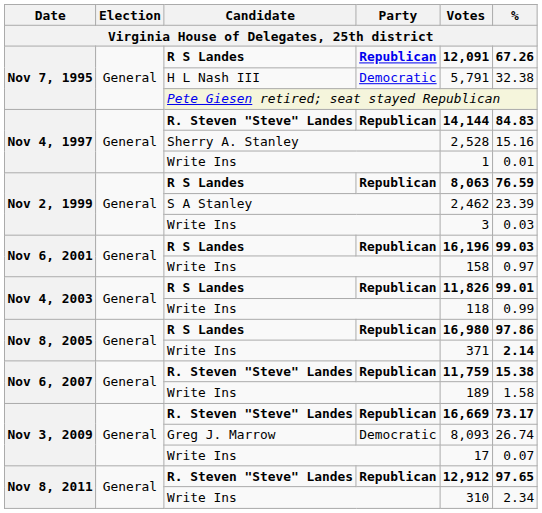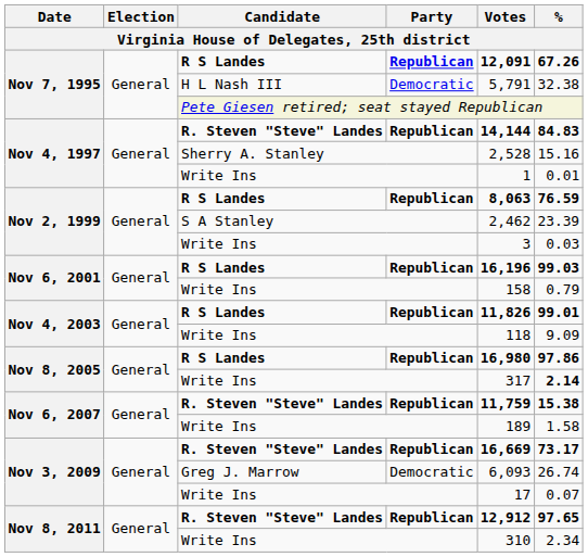 <table class="wikitable">
 <tr>
 <th>Date</th>
 <th>Election</th>
 <th>Candidate</th>
 <th>Party</th>
 <th>Votes</th>
 <th>%</th>
 </tr>
 <tr>
 <th colspan="6">Virginia House of Delegates, 25th district</th>
 </tr>
 <tr>
 <th rowspan="3">Nov 7, 1995</th>
 <td rowspan="3" align="center">General</td>
 <td><strong>R S Landes</strong></td>
 <td><strong><a href='#'>Republican</a></strong></td>
 <td align="right"><strong>12,091</strong></td>
 <td align="right"><strong>67.26</strong></td>
 </tr>
 <tr>
 <td>H L Nash III</td>
 <td><a href='#'>Democratic</a></td>
 <td align="right">5,791</td>
 <td align="right">32.38</td>
 </tr>
 <tr>
 <td colspan="4" style="background:Beige"><em><a href='#'>Pete Giesen</a> retired; seat stayed Republican</em></td>
 </tr>
 <tr>
 <th rowspan="3">Nov 4, 1997</th>
 <td rowspan="3" align="center">General</td>
 <td><strong>R. Steven "Steve" Landes</strong></td>
 <td><strong>Republican</strong></td>
 <td align="right"><strong>14,144</strong></td>
 <td align="right"><strong>84.83</strong></td>
 </tr>
 <tr>
 <td colspan="2">Sherry A. Stanley</td>
 <td align="right">2,528</td>
 <td align="right">15.16</td>
 </tr>
 <tr>
 <td colspan="2">Write Ins</td>
 <td align="right">1</td>
 <td align="right">0.01</td>
 </tr>
 <tr>
 <th rowspan="3">Nov 2, 1999</th>
 <td rowspan="3" align="center">General</td>
 <td><strong>R S Landes</strong></td>
 <td><strong>Republican</strong></td>
 <td align="right"><strong>8,063</strong></td>
 <td align="right"><strong>76.59</strong></td>
 </tr>
 <tr>
 <td colspan="2">S A Stanley</td>
 <td align="right">2,462</td>
 <td align="right">23.39</td>
 </tr>
 <tr>
 <td colspan="2">Write Ins</td>
 <td align="right">3</td>
 <td align="right">0.03</td>
 </tr>
 <tr>
 <th rowspan="2">Nov 6, 2001</th>
 <td rowspan="2" align="center">General</td>
 <td><strong>R S Landes</strong></td>
 <td><strong>Republican</strong></td>
 <td align="right"><strong>16,196</strong></td>
 <td align="right"><strong>99.03</strong></td>
 </tr>
 <tr>
 <td colspan="2">Write Ins</td>
 <td align="right">158</td>
-<td align="right">0.97</td>
+<td align="right">0.79</td>
 </tr>
 <tr>
 <th rowspan="2">Nov 4, 2003</th>
 <td rowspan="2" align="center">General</td>
 <td><strong>R S Landes</strong></td>
 <td><strong>Republican</strong></td>
 <td align="right"><strong>11,826</strong></td>
 <td align="right"><strong>99.01</strong></td>
 </tr>
 <tr>
 <td colspan="2">Write Ins</td>
 <td align="right">118</td>
-<td align="right">0.99</td>
+<td align="right">9.09</td>
 </tr>
 <tr>
 <th rowspan="2">Nov 8, 2005</th>
 <td rowspan="2" align="center">General</td>
 <td><strong>R S Landes</strong></td>
 <td><strong>Republican</strong></td>
 <td align="right"><strong>16,980</strong></td>
 <td align="right"><strong>97.86</strong></td>
 </tr>
 <tr>
 <td colspan="2">Write Ins</td>
-<td align="right">371</td>
+<td align="right">317</td>
 <td align="right"><strong>2.14</strong></td>
 </tr>
 <tr>
 <th rowspan="2">Nov 6, 2007</th>
 <td rowspan="2" align="center">General</td>
 <td><strong>R. Steven "Steve" Landes</strong></td>
 <td><strong>Republican</strong></td>
 <td align="right"><strong>11,759</strong></td>
 <td align="right"><strong>15.38</strong></td>
 </tr>
 <tr>
 <td colspan="2">Write Ins</td>
 <td align="right">189</td>
 <td align="right">1.58</td>
 </tr>
 <tr>
 <th rowspan="3">Nov 3, 2009</th>
 <td rowspan="3" align="center">General</td>
 <td><strong>R. Steven "Steve" Landes</strong></td>
 <td><strong>Republican</strong></td>
 <td align="right"><strong>16,669</strong></td>
 <td align="right"><strong>73.17</strong></td>
 </tr>
 <tr>
 <td>Greg J. Marrow</td>
 <td>Democratic</td>
-<td align="right">8,093</td>
+<td align="right">6,093</td>
 <td align="right">26.74</td>
 </tr>
 <tr>
 <td colspan="2">Write Ins</td>
 <td align="right">17</td>
 <td align="right">0.07</td>
 </tr>
 <tr>
 <th rowspan="2">Nov 8, 2011</th>
 <td rowspan="2" align="center">General</td>
 <td><strong>R. Steven "Steve" Landes</strong></td>
 <td><strong>Republican</strong></td>
 <td align="right"><strong>12,912</strong></td>
 <td align="right"><strong>97.65</strong></td>
 </tr>
 <tr>
 <td colspan="2">Write Ins</td>
 <td align="right">310</td>
 <td align="right">2.34</td>
 </tr>
 </table>
